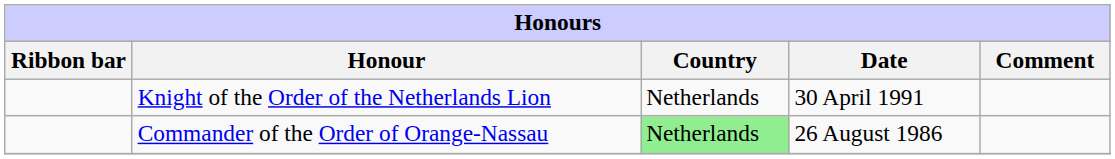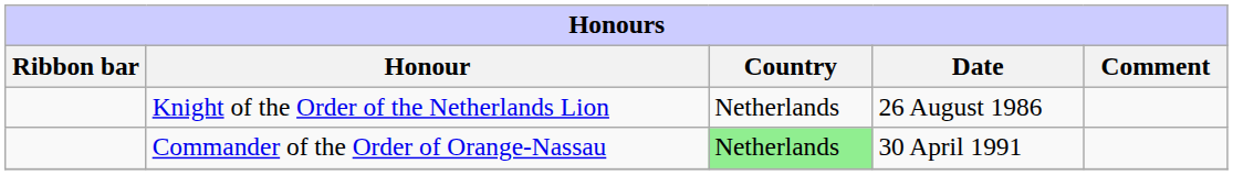 <table class="wikitable" style="width:60%;">
 <tr style="background:#ccf; text-align:center;">
 <td colspan=5><strong>Honours</strong></td>
 </tr>
 <tr>
 <th style="width:80px;">Ribbon bar</th>
 <th>Honour</th>
 <th>Country</th>
 <th>Date</th>
 <th>Comment</th>
 </tr>
 <tr>
 <td></td>
 <td><a href='#'>Knight</a> of the <a href='#'>Order of the Netherlands Lion</a></td>
 <td>Netherlands</td>
-<td>30 April 1991</td>
+<td>26 August 1986</td>
 <td></td>
 </tr>
 <tr>
 <td></td>
 <td><a href='#'>Commander</a> of the <a href='#'>Order of Orange-Nassau</a></td>
 <td style="background: lightgreen;">Netherlands</td>
-<td>26 August 1986</td>
+<td>30 April 1991</td>
 <td></td>
 </tr>
 <tr>
 </tr>
 </table>
